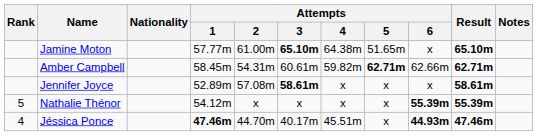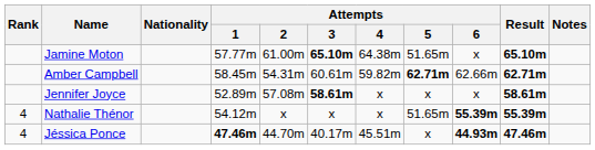 <table class="wikitable sortable" style="text-align:center">
 <tr>
 <th rowspan=2>Rank</th>
 <th rowspan=2>Name</th>
 <th rowspan=2>Nationality</th>
 <th colspan=6>Attempts</th>
 <th rowspan=2>Result</th>
 <th rowspan=2>Notes</th>
 </tr>
 <tr>
 <th>1</th>
 <th>2</th>
 <th>3</th>
 <th>4</th>
 <th>5</th>
 <th>6</th>
 </tr>
 <tr>
 <td align=center></td>
 <td align=left><a href='#'>Jamine Moton</a></td>
 <td align=left></td>
 <td>57.77m</td>
 <td>61.00m</td>
 <td><strong>65.10m</strong></td>
 <td>64.38m</td>
 <td>51.65m</td>
 <td>x</td>
 <td><strong>65.10m</strong></td>
 <td></td>
 </tr>
 <tr>
 <td align=center></td>
 <td align=left><a href='#'>Amber Campbell</a></td>
 <td align=left></td>
 <td>58.45m</td>
 <td>54.31m</td>
 <td>60.61m</td>
 <td>59.82m</td>
 <td><strong>62.71m</strong></td>
 <td>62.66m</td>
 <td><strong>62.71m</strong></td>
 <td></td>
 </tr>
 <tr>
 <td align=center></td>
 <td align=left><a href='#'>Jennifer Joyce</a></td>
 <td align=left></td>
 <td>52.89m</td>
 <td>57.08m</td>
 <td><strong>58.61m</strong></td>
 <td>x</td>
 <td>x</td>
 <td>x</td>
 <td><strong>58.61m</strong></td>
 <td></td>
 </tr>
 <tr>
-<td align=center>5</td>
+<td align=center>4</td>
 <td align=left><a href='#'>Nathalie Thénor</a></td>
 <td align=left></td>
 <td>54.12m</td>
 <td>x</td>
 <td>x</td>
 <td>x</td>
-<td>x</td>
+<td>51.65m</td>
 <td><strong>55.39m</strong></td>
 <td><strong>55.39m</strong></td>
 <td></td>
 </tr>
 <tr>
 <td align=center>4</td>
 <td align=left><a href='#'>Jéssica Ponce</a></td>
 <td align=left></td>
 <td><strong>47.46m</strong></td>
 <td>44.70m</td>
 <td>40.17m</td>
 <td>45.51m</td>
 <td>x</td>
 <td><strong>44.93m</strong></td>
 <td><strong>47.46m</strong></td>
 <td></td>
 </tr>
 </table>
